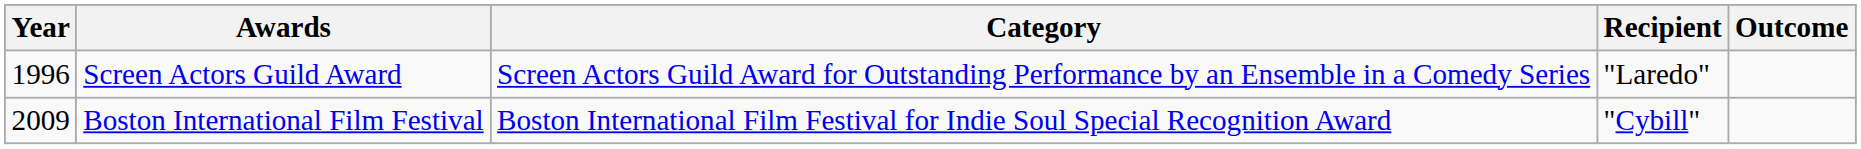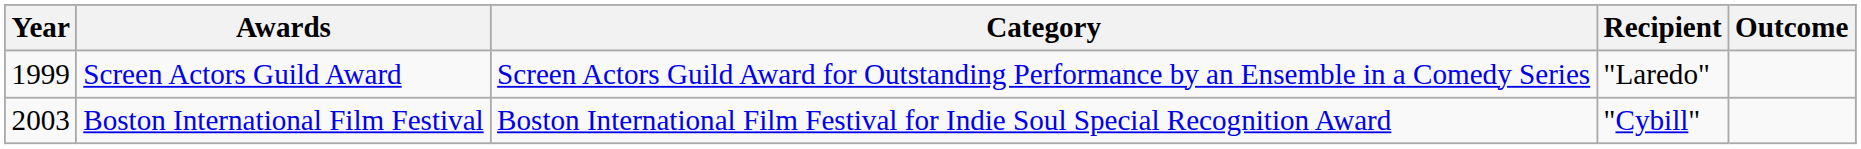 <table class="wikitable sortable">
 <tr>
 <th>Year</th>
 <th>Awards</th>
 <th>Category</th>
 <th>Recipient</th>
 <th>Outcome</th>
 </tr>
 <tr>
-<td>1996</td>
+<td>1999</td>
 <td><a href='#'>Screen Actors Guild Award</a></td>
 <td><a href='#'>Screen Actors Guild Award for Outstanding Performance by an Ensemble in a Comedy Series</a></td>
 <td>"Laredo"</td>
 <td></td>
 </tr>
 <tr>
-<td>2009</td>
+<td>2003</td>
 <td><a href='#'>Boston International Film Festival</a></td>
 <td><a href='#'>Boston International Film Festival for Indie Soul Special Recognition Award</a></td>
 <td>"<a href='#'>Cybill</a>"</td>
 <td></td>
 </tr>
 </table>
